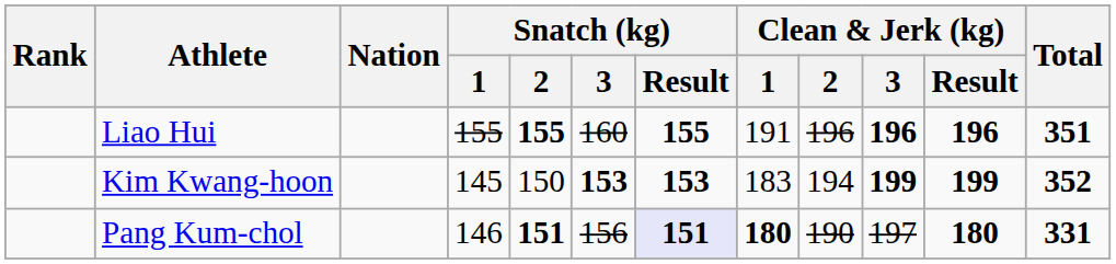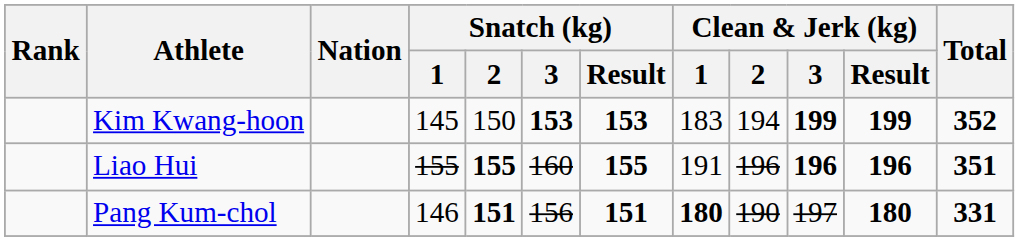 <table class="wikitable sortable" style="text-align:center;">
 <tr>
 <th rowspan=2>Rank</th>
 <th rowspan=2>Athlete</th>
 <th rowspan=2>Nation</th>
 <th colspan=4>Snatch (kg)</th>
 <th colspan=4>Clean & Jerk (kg)</th>
 <th rowspan=2>Total</th>
 </tr>
 <tr>
 <th>1</th>
 <th>2</th>
 <th>3</th>
 <th>Result</th>
 <th>1</th>
 <th>2</th>
 <th>3</th>
 <th>Result</th>
 </tr>
 <tr>
 <td></td>
+<td align=left><a href='#'>Kim Kwang-hoon</a></td>
+<td align=left></td>
+<td>145</td>
+<td>150</td>
+<td><strong>153</strong></td>
+<td><strong>153</strong></td>
+<td>183</td>
+<td>194</td>
+<td><strong>199</strong></td>
+<td><strong>199</strong></td>
+<td><strong>352</strong></td>
+</tr>
+<tr>
+<td></td>
 <td align=left><a href='#'>Liao Hui</a></td>
 <td align=left></td>
 <td><s>155</s></td>
 <td><strong>155</strong></td>
 <td><s>160</s></td>
 <td><strong>155</strong></td>
 <td>191</td>
 <td><s>196</s></td>
 <td><strong>196</strong></td>
 <td><strong>196</strong></td>
 <td><strong>351</strong></td>
 </tr>
 <tr>
 <td></td>
-<td align=left><a href='#'>Kim Kwang-hoon</a></td>
-<td align=left></td>
-<td>145</td>
-<td>150</td>
-<td><strong>153</strong></td>
-<td><strong>153</strong></td>
-<td>183</td>
-<td>194</td>
-<td><strong>199</strong></td>
-<td><strong>199</strong></td>
-<td><strong>352</strong></td>
-</tr>
-<tr>
-<td></td>
 <td align=left><a href='#'>Pang Kum-chol</a></td>
 <td align=left></td>
 <td>146</td>
 <td><strong>151</strong></td>
 <td><s>156</s></td>
-<td style="background: lavender;"><strong>151</strong></td>
+<td><strong>151</strong></td>
 <td><strong>180</strong></td>
 <td><s>190</s></td>
 <td><s>197</s></td>
 <td><strong>180</strong></td>
 <td><strong>331</strong></td>
 </tr>
 </table>
